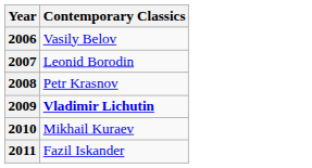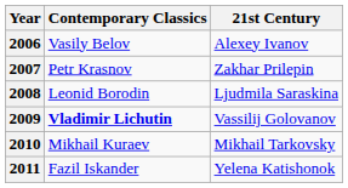 <table class="wikitable">
 <tr>
 <th>Year</th>
 <th>Contemporary Classics</th>
+<th>21st Century</th>
 </tr>
 <tr>
 <th>2006</th>
 <td><a href='#'>Vasily Belov</a></td>
+<td><a href='#'>Alexey Ivanov</a></td>
 </tr>
 <tr>
 <th>2007</th>
-<td><a href='#'>Leonid Borodin</a></td>
+<td><a href='#'>Petr Krasnov</a></td>
+<td><a href='#'>Zakhar Prilepin</a></td>
 </tr>
 <tr>
 <th>2008</th>
-<td><a href='#'>Petr Krasnov</a></td>
+<td><a href='#'>Leonid Borodin</a></td>
+<td><a href='#'>Ljudmila Saraskina</a></td>
 </tr>
 <tr>
 <th>2009</th>
 <td><strong><a href='#'>Vladimir Lichutin</a></strong></td>
+<td><a href='#'>Vassilij Golovanov</a></td>
 </tr>
 <tr>
 <th>2010</th>
 <td><a href='#'>Mikhail Kuraev</a></td>
+<td><a href='#'>Mikhail Tarkovsky</a></td>
 </tr>
 <tr>
 <th>2011</th>
 <td><a href='#'>Fazil Iskander</a></td>
+<td><a href='#'>Yelena Katishonok</a></td>
 </tr>
 </table>
